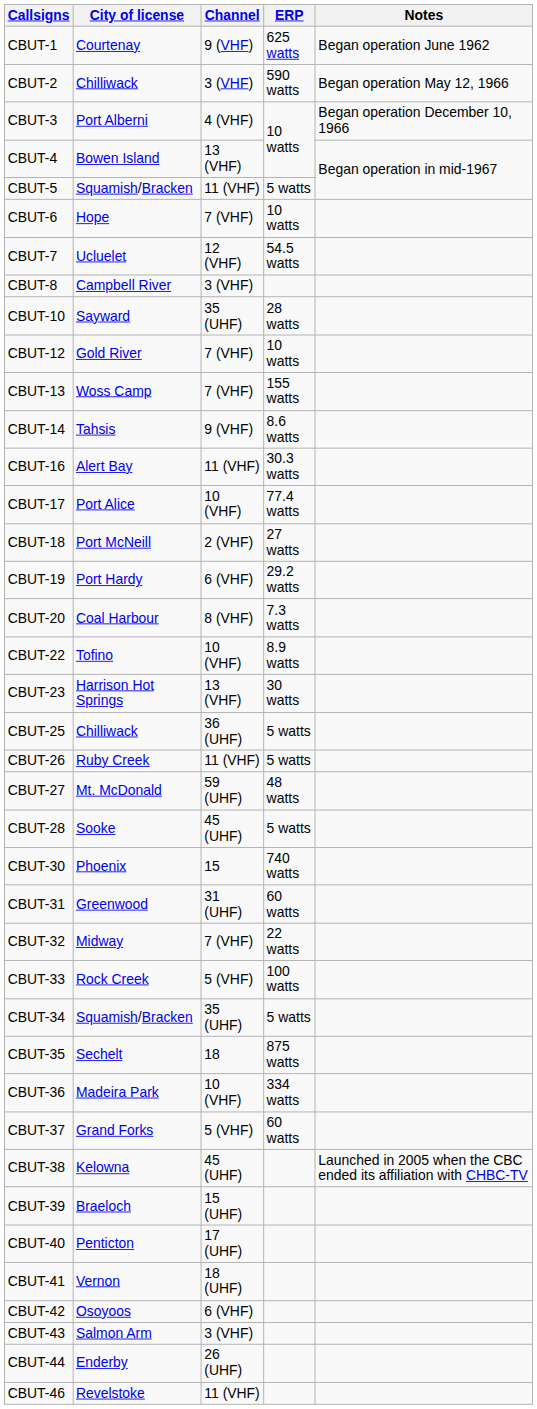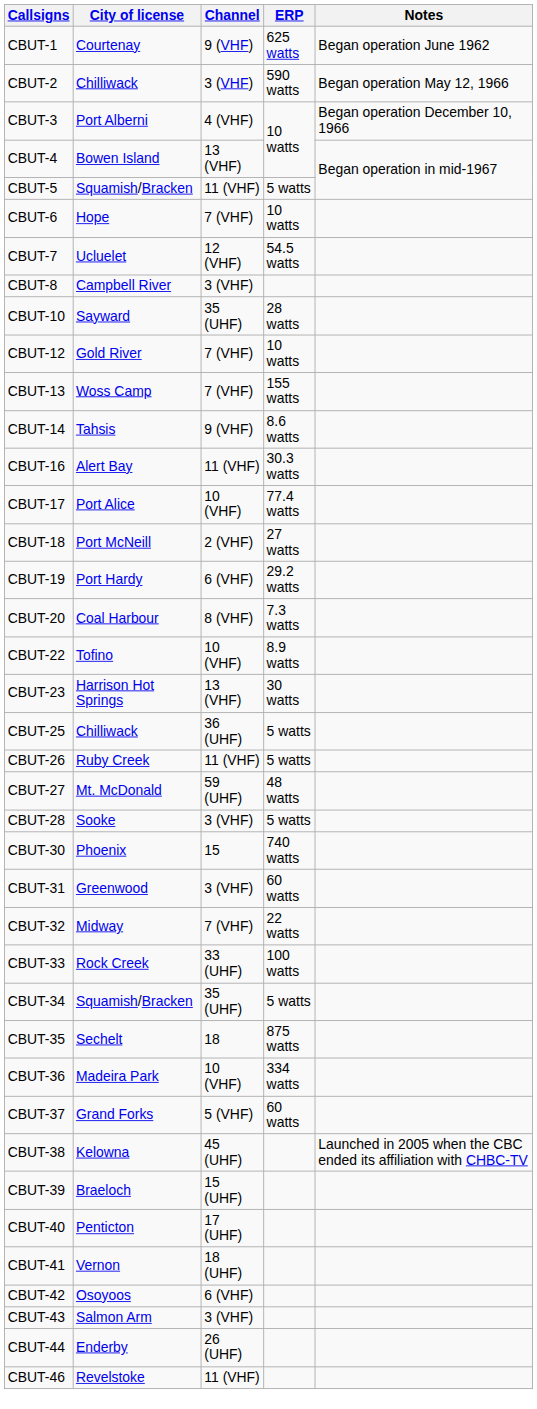 <table class="wikitable sortable">
 <tr>
 <th><a href='#'>Callsigns</a></th>
 <th><a href='#'>City of license</a></th>
 <th><a href='#'>Channel</a></th>
 <th><a href='#'>ERP</a></th>
 <th>Notes</th>
 </tr>
 <tr>
 <td>CBUT-1</td>
 <td><a href='#'>Courtenay</a></td>
 <td>9 (<a href='#'>VHF</a>)</td>
 <td>625 <a href='#'>watts</a></td>
 <td>Began operation June 1962</td>
 </tr>
 <tr>
 <td>CBUT-2</td>
 <td><a href='#'>Chilliwack</a></td>
 <td>3 (<a href='#'>VHF</a>)</td>
 <td>590 watts</td>
 <td>Began operation May 12, 1966</td>
 </tr>
 <tr>
 <td>CBUT-3</td>
 <td><a href='#'>Port Alberni</a></td>
 <td>4 (VHF)</td>
 <td rowspan=2>10 watts</td>
 <td>Began operation December 10, 1966</td>
 </tr>
 <tr>
 <td>CBUT-4</td>
 <td><a href='#'>Bowen Island</a></td>
 <td>13 (VHF)</td>
 <td rowspan=2>Began operation in mid-1967</td>
 </tr>
 <tr>
 <td>CBUT-5</td>
 <td><a href='#'>Squamish</a>/<a href='#'>Bracken</a></td>
 <td>11 (VHF)</td>
 <td>5 watts</td>
 </tr>
 <tr>
 <td>CBUT-6</td>
 <td><a href='#'>Hope</a></td>
 <td>7 (VHF)</td>
 <td>10 watts</td>
 <td></td>
 </tr>
 <tr>
 <td>CBUT-7</td>
 <td><a href='#'>Ucluelet</a></td>
 <td>12 (VHF)</td>
 <td>54.5 watts</td>
 <td></td>
 </tr>
 <tr>
 <td>CBUT-8</td>
 <td><a href='#'>Campbell River</a></td>
 <td>3 (VHF)</td>
 <td></td>
 <td></td>
 </tr>
 <tr>
 <td>CBUT-10</td>
 <td><a href='#'>Sayward</a></td>
 <td>35 (UHF)</td>
 <td>28 watts</td>
 <td></td>
 </tr>
 <tr>
 <td>CBUT-12</td>
 <td><a href='#'>Gold River</a></td>
 <td>7 (VHF)</td>
 <td>10 watts</td>
 <td></td>
 </tr>
 <tr>
 <td>CBUT-13</td>
 <td><a href='#'>Woss Camp</a></td>
 <td>7 (VHF)</td>
 <td>155 watts</td>
 <td></td>
 </tr>
 <tr>
 <td>CBUT-14</td>
 <td><a href='#'>Tahsis</a></td>
 <td>9 (VHF)</td>
 <td>8.6 watts</td>
 <td></td>
 </tr>
 <tr>
 <td>CBUT-16</td>
 <td><a href='#'>Alert Bay</a></td>
 <td>11 (VHF)</td>
 <td>30.3 watts</td>
 <td></td>
 </tr>
 <tr>
 <td>CBUT-17</td>
 <td><a href='#'>Port Alice</a></td>
 <td>10 (VHF)</td>
 <td>77.4 watts</td>
 <td></td>
 </tr>
 <tr>
 <td>CBUT-18</td>
 <td><a href='#'>Port McNeill</a></td>
 <td>2 (VHF)</td>
 <td>27 watts</td>
 <td></td>
 </tr>
 <tr>
 <td>CBUT-19</td>
 <td><a href='#'>Port Hardy</a></td>
 <td>6 (VHF)</td>
 <td>29.2 watts</td>
 <td></td>
 </tr>
 <tr>
 <td>CBUT-20</td>
 <td><a href='#'>Coal Harbour</a></td>
 <td>8 (VHF)</td>
 <td>7.3 watts</td>
 <td></td>
 </tr>
 <tr>
 <td>CBUT-22</td>
 <td><a href='#'>Tofino</a></td>
 <td>10 (VHF)</td>
 <td>8.9 watts</td>
 <td></td>
 </tr>
 <tr>
 <td>CBUT-23</td>
 <td><a href='#'>Harrison Hot Springs</a></td>
 <td>13 (VHF)</td>
 <td>30 watts</td>
 <td></td>
 </tr>
 <tr>
 <td>CBUT-25</td>
 <td><a href='#'>Chilliwack</a></td>
 <td>36 (UHF)</td>
 <td>5 watts</td>
 <td></td>
 </tr>
 <tr>
 <td>CBUT-26</td>
 <td><a href='#'>Ruby Creek</a></td>
 <td>11 (VHF)</td>
 <td>5 watts</td>
 <td></td>
 </tr>
 <tr>
 <td>CBUT-27</td>
 <td><a href='#'>Mt. McDonald</a></td>
 <td>59 (UHF)</td>
 <td>48 watts</td>
 <td></td>
 </tr>
 <tr>
 <td>CBUT-28</td>
 <td><a href='#'>Sooke</a></td>
-<td>45 (UHF)</td>
+<td>3 (VHF)</td>
 <td>5 watts</td>
 <td></td>
 </tr>
 <tr>
 <td>CBUT-30</td>
 <td><a href='#'>Phoenix</a></td>
 <td>15</td>
 <td>740 watts</td>
 <td></td>
 </tr>
 <tr>
 <td>CBUT-31</td>
 <td><a href='#'>Greenwood</a></td>
-<td>31 (UHF)</td>
+<td>3 (VHF)</td>
 <td>60 watts</td>
 <td></td>
 </tr>
 <tr>
 <td>CBUT-32</td>
 <td><a href='#'>Midway</a></td>
 <td>7 (VHF)</td>
 <td>22 watts</td>
 <td></td>
 </tr>
 <tr>
 <td>CBUT-33</td>
 <td><a href='#'>Rock Creek</a></td>
-<td>5 (VHF)</td>
+<td>33 (UHF)</td>
 <td>100 watts</td>
 <td></td>
 </tr>
 <tr>
 <td>CBUT-34</td>
 <td><a href='#'>Squamish</a>/<a href='#'>Bracken</a></td>
 <td>35 (UHF)</td>
 <td>5 watts</td>
 <td></td>
 </tr>
 <tr>
 <td>CBUT-35</td>
 <td><a href='#'>Sechelt</a></td>
 <td>18</td>
 <td>875 watts</td>
 <td></td>
 </tr>
 <tr>
 <td>CBUT-36</td>
 <td><a href='#'>Madeira Park</a></td>
 <td>10 (VHF)</td>
 <td>334 watts</td>
 <td></td>
 </tr>
 <tr>
 <td>CBUT-37</td>
 <td><a href='#'>Grand Forks</a></td>
 <td>5 (VHF)</td>
 <td>60 watts</td>
 <td></td>
 </tr>
 <tr>
 <td>CBUT-38</td>
 <td><a href='#'>Kelowna</a></td>
 <td>45 (UHF)</td>
 <td></td>
 <td>Launched in 2005 when the CBC ended its affiliation with <a href='#'>CHBC-TV</a></td>
 </tr>
 <tr>
 <td>CBUT-39</td>
 <td><a href='#'>Braeloch</a></td>
 <td>15 (UHF)</td>
 <td></td>
 <td></td>
 </tr>
 <tr>
 <td>CBUT-40</td>
 <td><a href='#'>Penticton</a></td>
 <td>17 (UHF)</td>
 <td></td>
 <td></td>
 </tr>
 <tr>
 <td>CBUT-41</td>
 <td><a href='#'>Vernon</a></td>
 <td>18 (UHF)</td>
 <td></td>
 <td></td>
 </tr>
 <tr>
 <td>CBUT-42</td>
 <td><a href='#'>Osoyoos</a></td>
 <td>6 (VHF)</td>
 <td></td>
 <td></td>
 </tr>
 <tr>
 <td>CBUT-43</td>
 <td><a href='#'>Salmon Arm</a></td>
 <td>3 (VHF)</td>
 <td></td>
 <td></td>
 </tr>
 <tr>
 <td>CBUT-44</td>
 <td><a href='#'>Enderby</a></td>
 <td>26 (UHF)</td>
 <td></td>
 <td></td>
 </tr>
 <tr>
 <td>CBUT-46</td>
 <td><a href='#'>Revelstoke</a></td>
 <td>11 (VHF)</td>
 <td></td>
 <td></td>
 </tr>
 </table>
